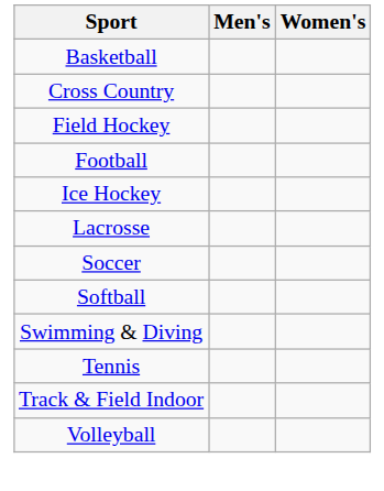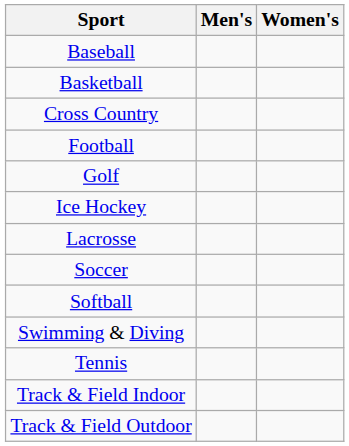 <table class="wikitable" style="margin:auto; text-align:center">
 <tr>
 <th>Sport</th>
 <th>Men's</th>
 <th>Women's</th>
+</tr>
+<tr>
+<td><a href='#'>Baseball</a></td>
+<td></td>
+<td></td>
 </tr>
 <tr>
 <td><a href='#'>Basketball</a></td>
 <td></td>
 <td></td>
 </tr>
 <tr>
 <td><a href='#'>Cross Country</a></td>
 <td></td>
 <td></td>
 </tr>
 <tr>
-<td><a href='#'>Field Hockey</a></td>
+<td><a href='#'>Football</a></td>
 <td></td>
 <td></td>
 </tr>
 <tr>
-<td><a href='#'>Football</a></td>
+<td><a href='#'>Golf</a></td>
 <td></td>
 <td></td>
 </tr>
 <tr>
 <td><a href='#'>Ice Hockey</a></td>
 <td></td>
 <td></td>
 </tr>
 <tr>
 <td><a href='#'>Lacrosse</a></td>
 <td></td>
 <td></td>
 </tr>
 <tr>
 <td><a href='#'>Soccer</a></td>
 <td></td>
 <td></td>
 </tr>
 <tr>
 <td><a href='#'>Softball</a></td>
 <td></td>
 <td></td>
 </tr>
 <tr>
 <td><a href='#'>Swimming</a> & <a href='#'>Diving</a></td>
 <td></td>
 <td></td>
 </tr>
 <tr>
 <td><a href='#'>Tennis</a></td>
 <td></td>
 <td></td>
 </tr>
 <tr>
 <td><a href='#'>Track & Field Indoor</a></td>
 <td></td>
 <td></td>
 </tr>
 <tr>
-<td><a href='#'>Volleyball</a></td>
+<td><a href='#'>Track & Field Outdoor</a></td>
 <td></td>
 <td></td>
 </tr>
 </table>
